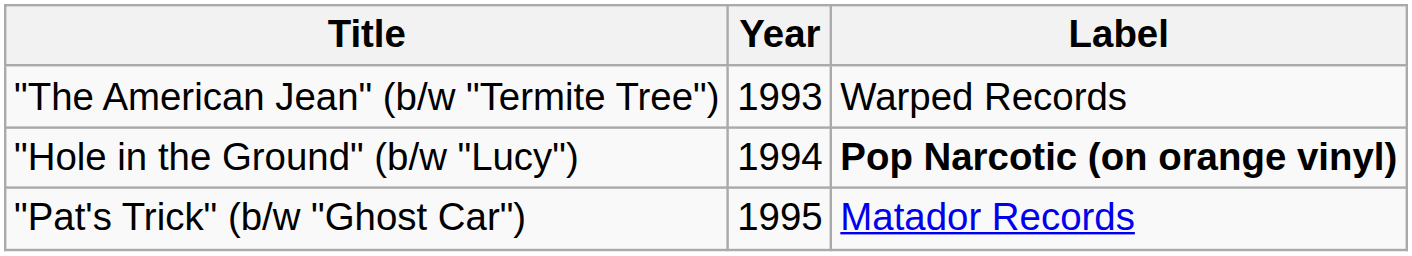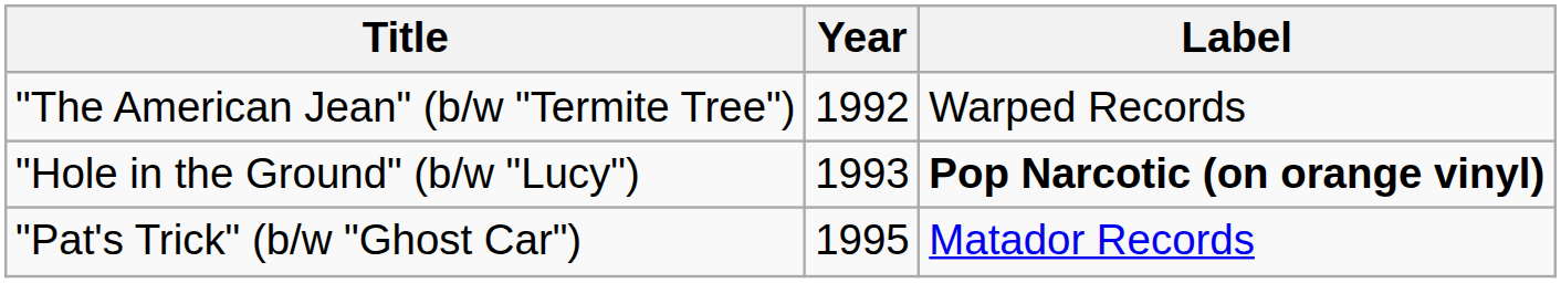 <table class="wikitable">
 <tr>
 <th>Title</th>
 <th>Year</th>
 <th>Label</th>
 </tr>
 <tr>
 <td>"The American Jean" (b/w "Termite Tree")</td>
-<td>1993</td>
+<td>1992</td>
 <td>Warped Records</td>
 </tr>
 <tr>
 <td>"Hole in the Ground" (b/w "Lucy")</td>
-<td>1994</td>
+<td>1993</td>
 <td><strong>Pop Narcotic (on orange vinyl)</strong></td>
 </tr>
 <tr>
 <td>"Pat's Trick" (b/w "Ghost Car")</td>
 <td>1995</td>
 <td><a href='#'>Matador Records</a></td>
 </tr>
 </table>
